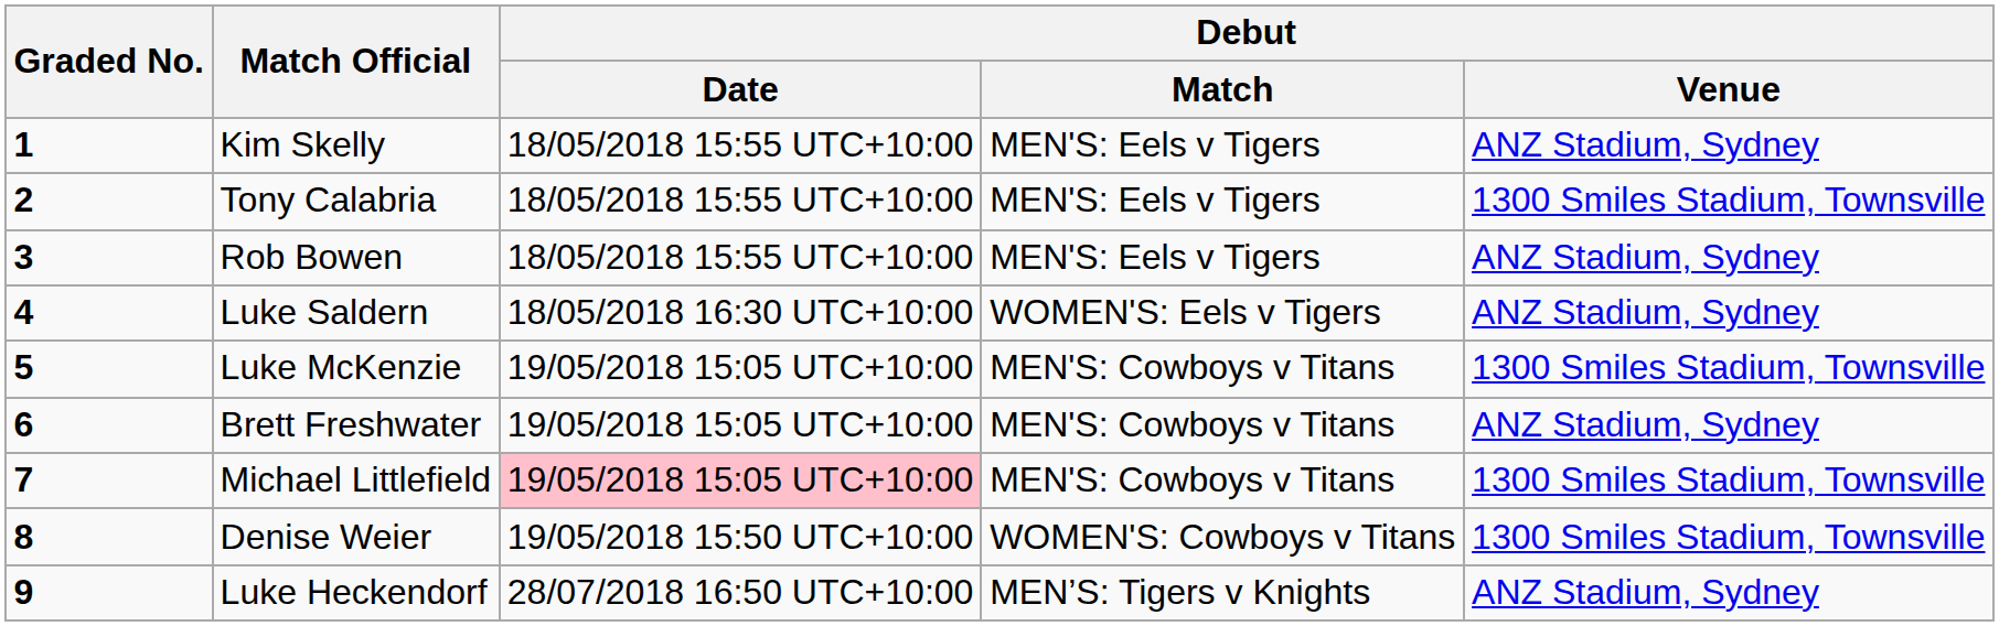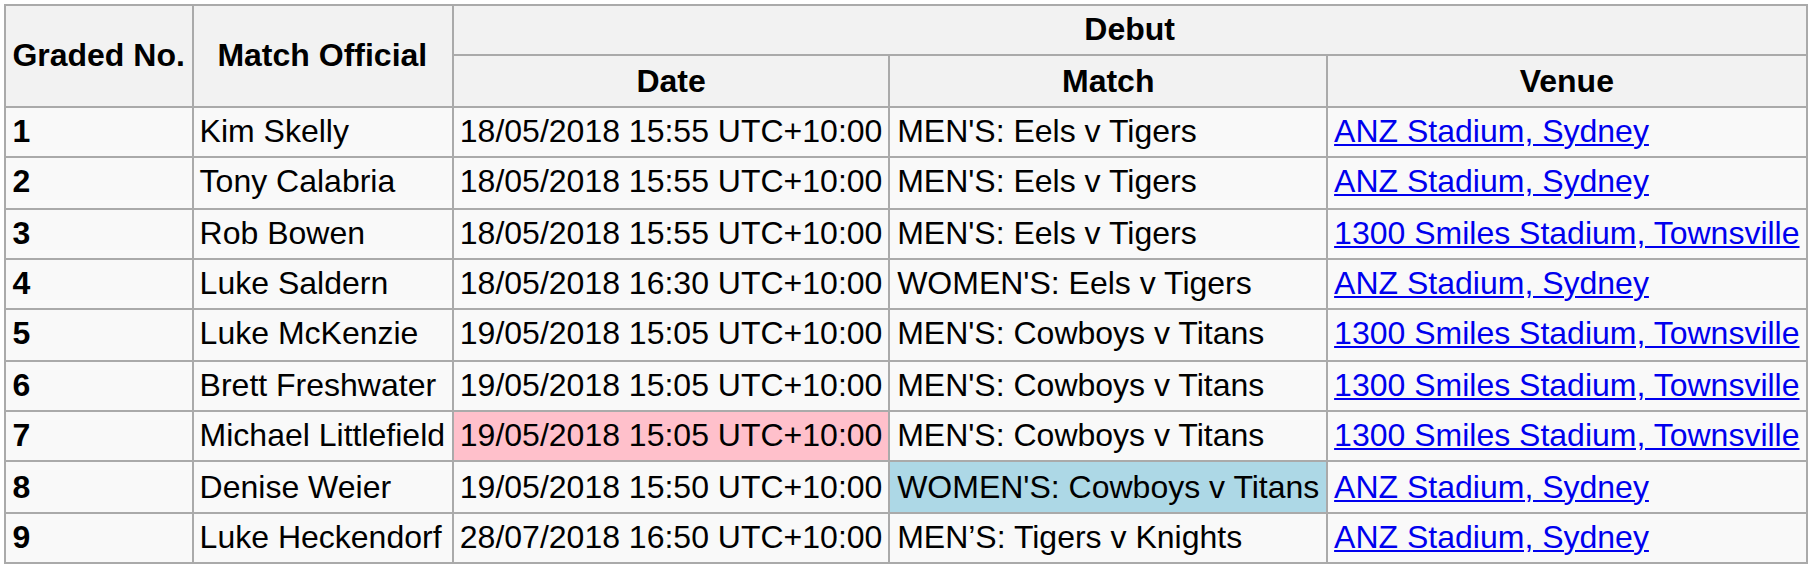 <table class="wikitable sortable">
 <tr>
 <th rowspan="2">Graded No.</th>
 <th rowspan="2">Match Official</th>
 <th colspan="3">Debut</th>
 </tr>
 <tr>
 <th>Date</th>
 <th>Match</th>
 <th>Venue</th>
 </tr>
 <tr>
 <td><strong>1</strong></td>
 <td>Kim Skelly</td>
 <td>18/05/2018 15:55 UTC+10:00</td>
 <td>MEN'S: Eels v Tigers</td>
 <td><a href='#'>ANZ Stadium, Sydney</a></td>
 </tr>
 <tr>
 <td><strong>2</strong></td>
 <td>Tony Calabria</td>
 <td>18/05/2018 15:55 UTC+10:00</td>
 <td>MEN'S: Eels v Tigers</td>
-<td><a href='#'>1300 Smiles Stadium, Townsville</a></td>
+<td><a href='#'>ANZ Stadium, Sydney</a></td>
 </tr>
 <tr>
 <td><strong>3</strong></td>
 <td>Rob Bowen</td>
 <td>18/05/2018 15:55 UTC+10:00</td>
 <td>MEN'S: Eels v Tigers</td>
-<td><a href='#'>ANZ Stadium, Sydney</a></td>
+<td><a href='#'>1300 Smiles Stadium, Townsville</a></td>
 </tr>
 <tr>
 <td><strong>4</strong></td>
 <td>Luke Saldern</td>
 <td>18/05/2018 16:30 UTC+10:00</td>
 <td>WOMEN'S: Eels v Tigers</td>
 <td><a href='#'>ANZ Stadium, Sydney</a></td>
 </tr>
 <tr>
 <td><strong>5</strong></td>
 <td>Luke McKenzie</td>
 <td>19/05/2018 15:05 UTC+10:00</td>
 <td>MEN'S: Cowboys v Titans</td>
 <td><a href='#'>1300 Smiles Stadium, Townsville</a></td>
 </tr>
 <tr>
 <td><strong>6</strong></td>
 <td>Brett Freshwater</td>
 <td>19/05/2018 15:05 UTC+10:00</td>
 <td>MEN'S: Cowboys v Titans</td>
-<td><a href='#'>ANZ Stadium, Sydney</a></td>
+<td><a href='#'>1300 Smiles Stadium, Townsville</a></td>
 </tr>
 <tr>
 <td><strong>7</strong></td>
 <td>Michael Littlefield</td>
 <td style="background: pink;">19/05/2018 15:05 UTC+10:00</td>
 <td>MEN'S: Cowboys v Titans</td>
 <td><a href='#'>1300 Smiles Stadium, Townsville</a></td>
 </tr>
 <tr>
 <td><strong>8</strong></td>
 <td>Denise Weier</td>
 <td>19/05/2018 15:50 UTC+10:00</td>
-<td>WOMEN'S: Cowboys v Titans</td>
-<td><a href='#'>1300 Smiles Stadium, Townsville</a></td>
+<td style="background: lightblue;">WOMEN'S: Cowboys v Titans</td>
+<td><a href='#'>ANZ Stadium, Sydney</a></td>
 </tr>
 <tr>
 <td><strong>9</strong></td>
 <td>Luke Heckendorf</td>
 <td>28/07/2018 16:50 UTC+10:00</td>
 <td>MEN’S: Tigers v Knights</td>
 <td><a href='#'>ANZ Stadium, Sydney</a></td>
 </tr>
 </table>
